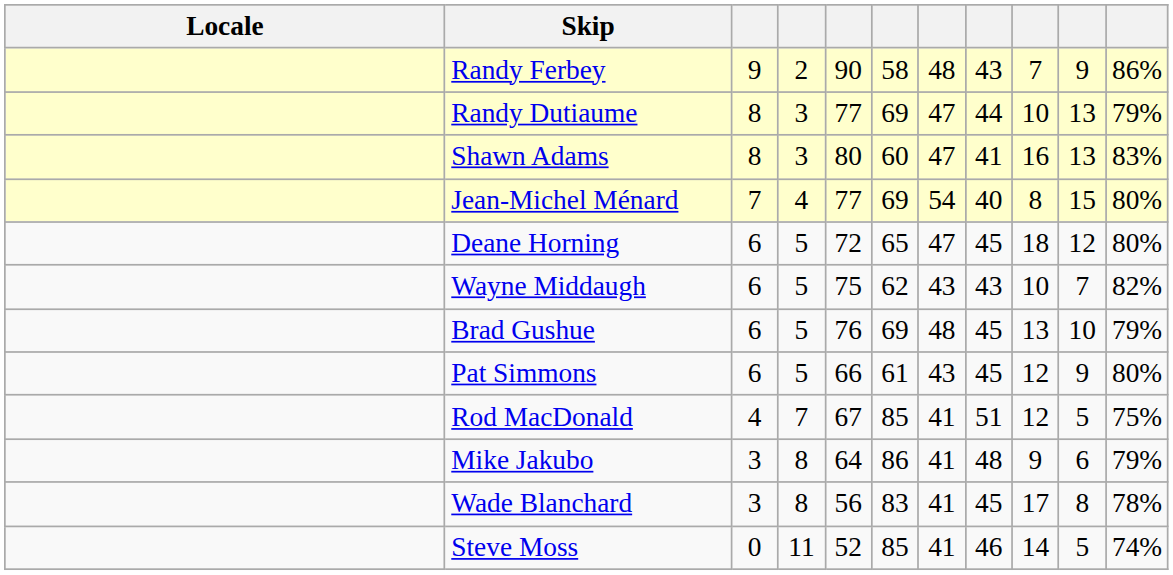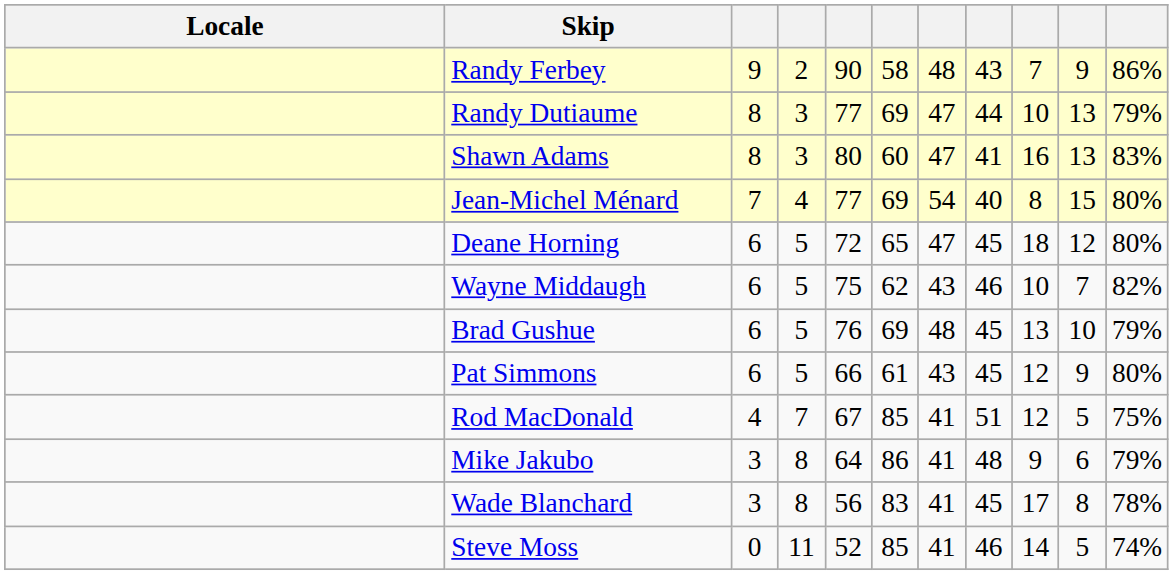 <table class=wikitable style="text-align: center;">
 <tr>
 <th width=250>Locale</th>
 <th width=160>Skip</th>
 <th width=20></th>
 <th width=20></th>
 <th width=20></th>
 <th width=20></th>
 <th width=20></th>
 <th width=20></th>
 <th width=20></th>
 <th width=20></th>
 <th width=20></th>
 </tr>
 <tr bgcolor=#ffffcc>
 <td style="text-align: left;"></td>
 <td style="text-align: left;"><a href='#'>Randy Ferbey</a></td>
 <td>9</td>
 <td>2</td>
 <td>90</td>
 <td>58</td>
 <td>48</td>
 <td>43</td>
 <td>7</td>
 <td>9</td>
 <td>86%</td>
 </tr>
 <tr bgcolor=#ffffcc>
 <td style="text-align: left;"></td>
 <td style="text-align: left;"><a href='#'>Randy Dutiaume</a></td>
 <td>8</td>
 <td>3</td>
 <td>77</td>
 <td>69</td>
 <td>47</td>
 <td>44</td>
 <td>10</td>
 <td>13</td>
 <td>79%</td>
 </tr>
 <tr bgcolor=#ffffcc>
 <td style="text-align: left;"></td>
 <td style="text-align: left;"><a href='#'>Shawn Adams</a></td>
 <td>8</td>
 <td>3</td>
 <td>80</td>
 <td>60</td>
 <td>47</td>
 <td>41</td>
 <td>16</td>
 <td>13</td>
 <td>83%</td>
 </tr>
 <tr bgcolor=#ffffcc>
 <td style="text-align: left;"></td>
 <td style="text-align: left;"><a href='#'>Jean-Michel Ménard</a></td>
 <td>7</td>
 <td>4</td>
 <td>77</td>
 <td>69</td>
 <td>54</td>
 <td>40</td>
 <td>8</td>
 <td>15</td>
 <td>80%</td>
 </tr>
 <tr>
 <td style="text-align: left;"></td>
 <td style="text-align: left;"><a href='#'>Deane Horning</a></td>
 <td>6</td>
 <td>5</td>
 <td>72</td>
 <td>65</td>
 <td>47</td>
 <td>45</td>
 <td>18</td>
 <td>12</td>
 <td>80%</td>
 </tr>
 <tr>
 <td style="text-align: left;"></td>
 <td style="text-align: left;"><a href='#'>Wayne Middaugh</a></td>
 <td>6</td>
 <td>5</td>
 <td>75</td>
 <td>62</td>
 <td>43</td>
-<td>43</td>
+<td>46</td>
 <td>10</td>
 <td>7</td>
 <td>82%</td>
 </tr>
 <tr>
 <td style="text-align: left;"></td>
 <td style="text-align: left;"><a href='#'>Brad Gushue</a></td>
 <td>6</td>
 <td>5</td>
 <td>76</td>
 <td>69</td>
 <td>48</td>
 <td>45</td>
 <td>13</td>
 <td>10</td>
 <td>79%</td>
 </tr>
 <tr>
 <td style="text-align: left;"></td>
 <td style="text-align: left;"><a href='#'>Pat Simmons</a></td>
 <td>6</td>
 <td>5</td>
 <td>66</td>
 <td>61</td>
 <td>43</td>
 <td>45</td>
 <td>12</td>
 <td>9</td>
 <td>80%</td>
 </tr>
 <tr>
 <td style="text-align: left;"></td>
 <td style="text-align: left;"><a href='#'>Rod MacDonald</a></td>
 <td>4</td>
 <td>7</td>
 <td>67</td>
 <td>85</td>
 <td>41</td>
 <td>51</td>
 <td>12</td>
 <td>5</td>
 <td>75%</td>
 </tr>
 <tr>
 <td style="text-align: left;"></td>
 <td style="text-align: left;"><a href='#'>Mike Jakubo</a></td>
 <td>3</td>
 <td>8</td>
 <td>64</td>
 <td>86</td>
 <td>41</td>
 <td>48</td>
 <td>9</td>
 <td>6</td>
 <td>79%</td>
 </tr>
 <tr>
 <td style="text-align: left;"></td>
 <td style="text-align: left;"><a href='#'>Wade Blanchard</a></td>
 <td>3</td>
 <td>8</td>
 <td>56</td>
 <td>83</td>
 <td>41</td>
 <td>45</td>
 <td>17</td>
 <td>8</td>
 <td>78%</td>
 </tr>
 <tr>
 <td style="text-align: left;"></td>
 <td style="text-align: left;"><a href='#'>Steve Moss</a></td>
 <td>0</td>
 <td>11</td>
 <td>52</td>
 <td>85</td>
 <td>41</td>
 <td>46</td>
 <td>14</td>
 <td>5</td>
 <td>74%</td>
 </tr>
 </table>
